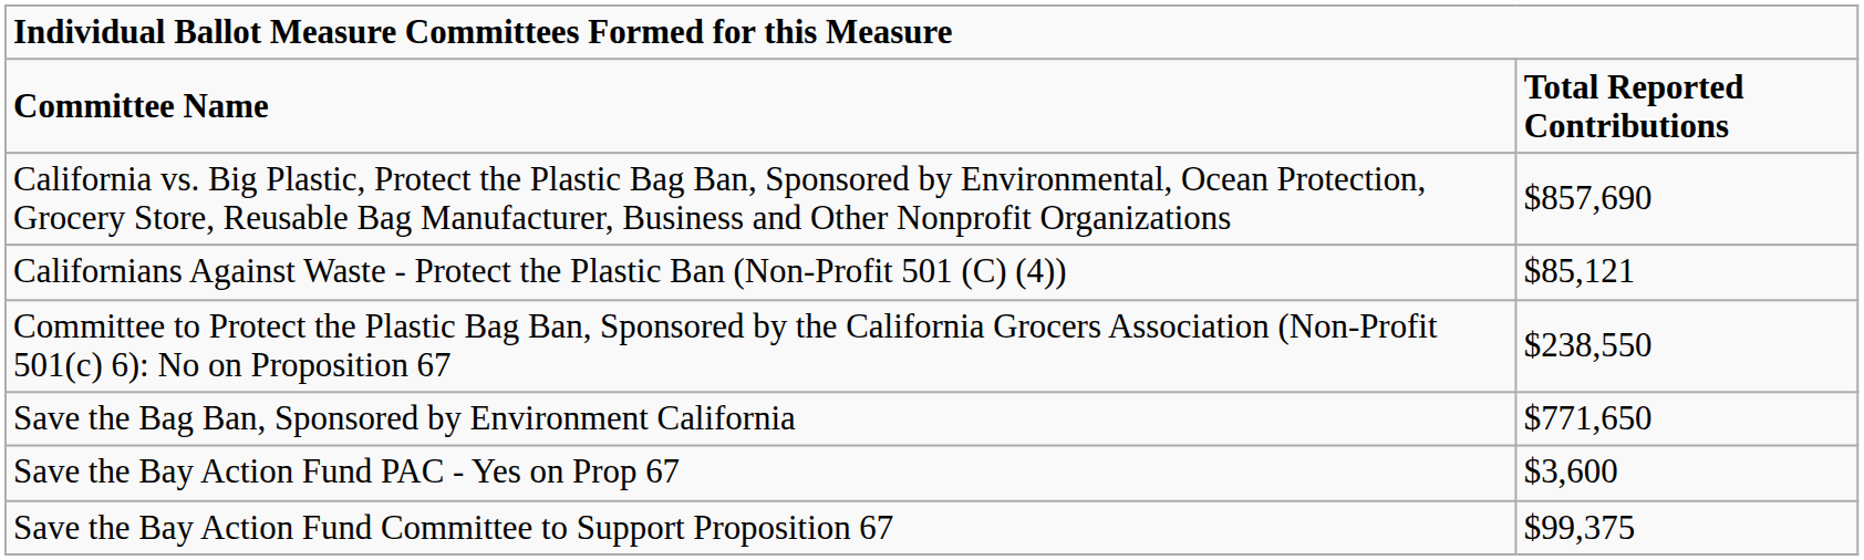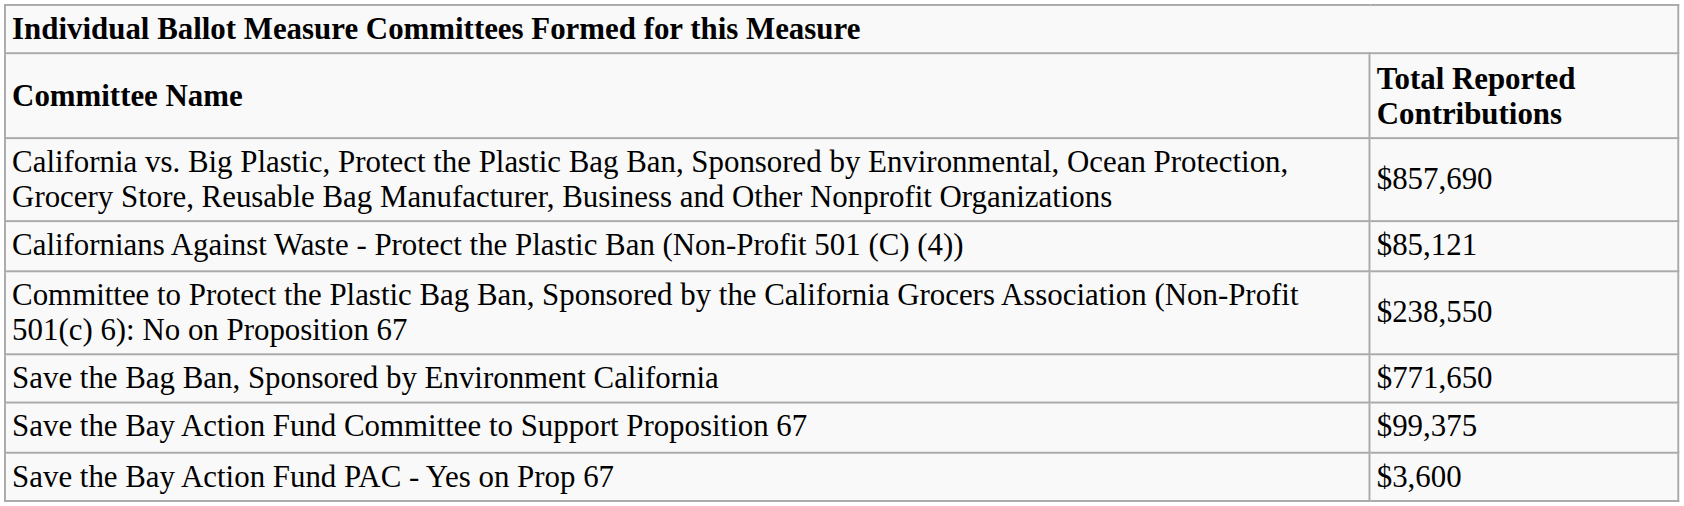 <table class="wikitable">
 <tr>
 <td colspan="2"><strong>Individual Ballot Measure Committees Formed for this Measure</strong></td>
 </tr>
 <tr>
 <td><strong>Committee Name</strong></td>
 <td><strong>Total Reported Contributions</strong></td>
 </tr>
 <tr>
 <td>California vs. Big Plastic, Protect the Plastic Bag Ban, Sponsored by Environmental, Ocean Protection, Grocery Store, Reusable Bag Manufacturer, Business and Other Nonprofit Organizations</td>
 <td>$857,690</td>
 </tr>
 <tr>
 <td>Californians Against Waste - Protect the Plastic Ban (Non-Profit 501 (C) (4))</td>
 <td>$85,121</td>
 </tr>
 <tr>
 <td>Committee to Protect the Plastic Bag Ban, Sponsored by the California Grocers Association (Non-Profit 501(c) 6): No on Proposition 67</td>
 <td>$238,550</td>
 </tr>
 <tr>
 <td>Save the Bag Ban, Sponsored by Environment California</td>
 <td>$771,650</td>
 </tr>
 <tr>
+<td>Save the Bay Action Fund Committee to Support Proposition 67</td>
+<td>$99,375</td>
+</tr>
+<tr>
 <td>Save the Bay Action Fund PAC - Yes on Prop 67</td>
 <td>$3,600</td>
 </tr>
-<tr>
-<td>Save the Bay Action Fund Committee to Support Proposition 67</td>
-<td>$99,375</td>
-</tr>
 </table>
